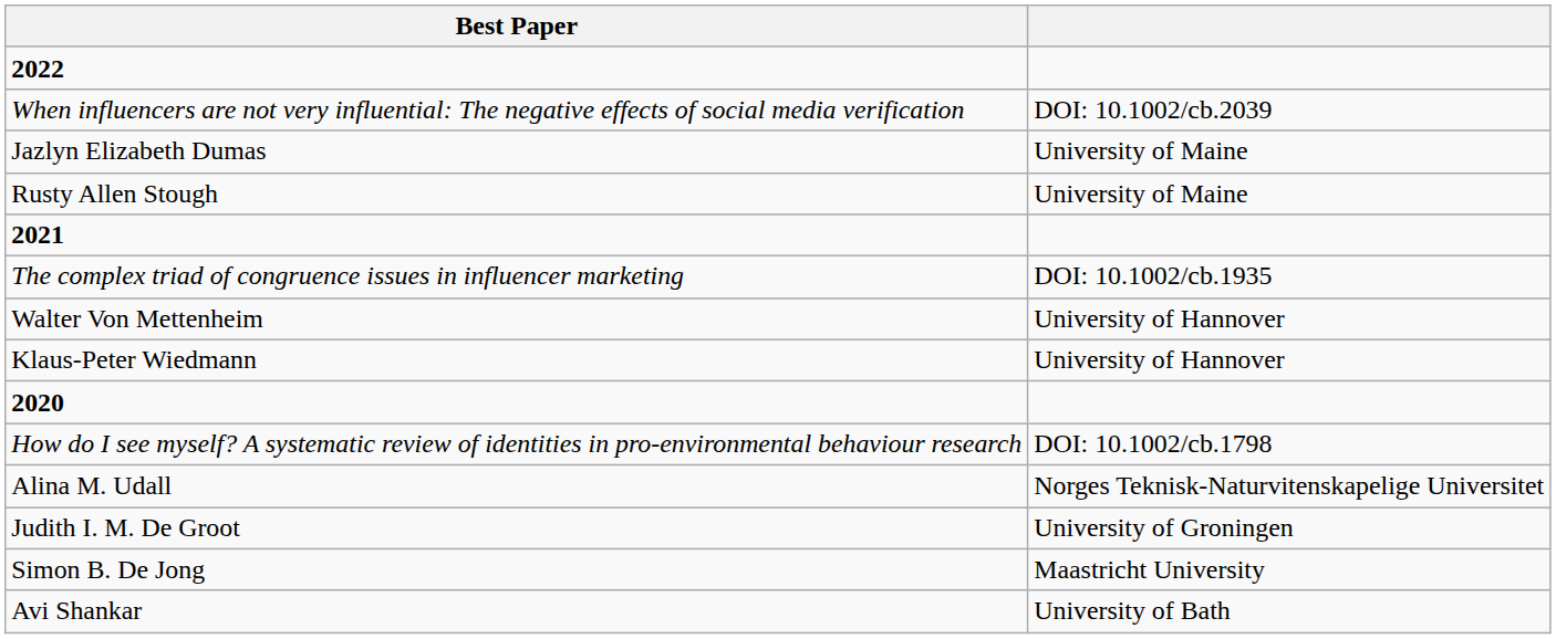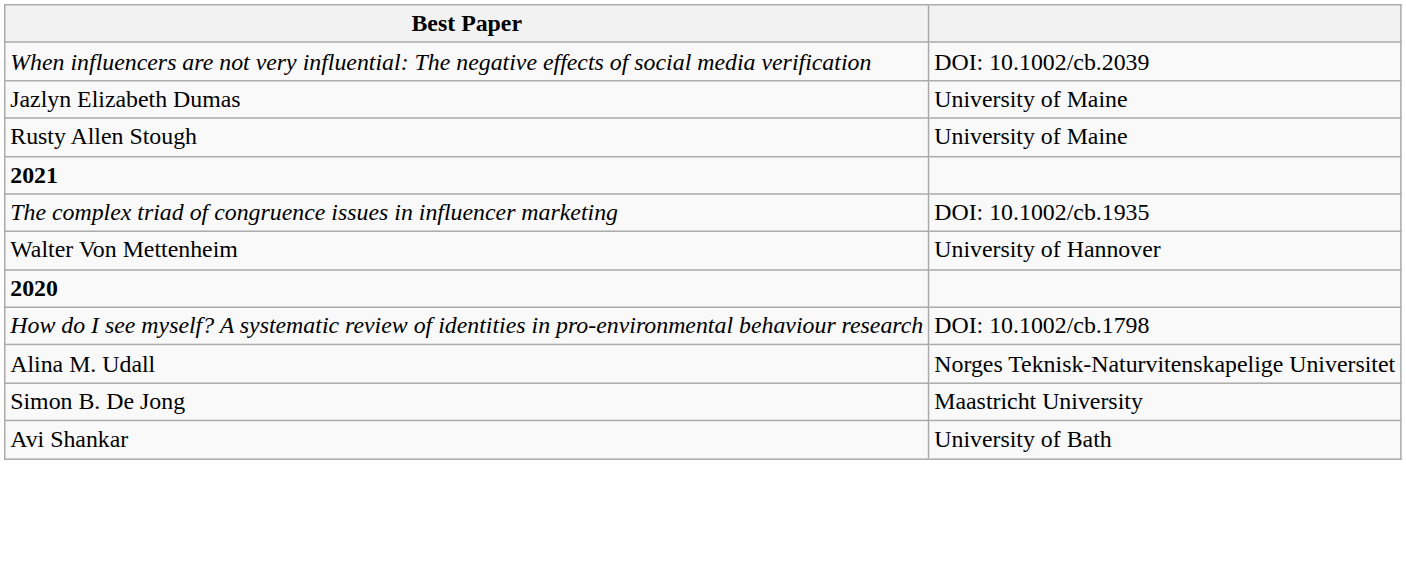 <table class="wikitable">
 <tr>
 <th>Best Paper</th>
 <th></th>
-</tr>
-<tr>
-<td><strong>2022</strong></td>
-<td></td>
 </tr>
 <tr>
 <td><em>When influencers are not very influential: The negative effects of social media verification</em></td>
 <td>DOI: 10.1002/cb.2039</td>
 </tr>
 <tr>
 <td>Jazlyn Elizabeth Dumas</td>
 <td>University of Maine</td>
 </tr>
 <tr>
 <td>Rusty Allen Stough</td>
 <td>University of Maine</td>
 </tr>
 <tr>
 <td><strong>2021</strong></td>
 <td></td>
 </tr>
 <tr>
 <td><em>The complex triad of congruence issues in influencer marketing</em></td>
 <td>DOI: 10.1002/cb.1935</td>
 </tr>
 <tr>
 <td>Walter Von Mettenheim</td>
 <td>University of Hannover</td>
 </tr>
 <tr>
-<td>Klaus-Peter Wiedmann</td>
-<td>University of Hannover</td>
-</tr>
-<tr>
 <td><strong>2020</strong></td>
 <td></td>
 </tr>
 <tr>
 <td><em>How do I see myself? A systematic review of identities in pro-environmental behaviour research</em></td>
 <td>DOI: 10.1002/cb.1798</td>
 </tr>
 <tr>
 <td>Alina M. Udall</td>
 <td>Norges Teknisk-Naturvitenskapelige Universitet</td>
 </tr>
 <tr>
-<td>Judith I. M. De Groot</td>
-<td>University of Groningen</td>
-</tr>
-<tr>
 <td>Simon B. De Jong</td>
 <td>Maastricht University</td>
 </tr>
 <tr>
 <td>Avi Shankar</td>
 <td>University of Bath</td>
 </tr>
 </table>
